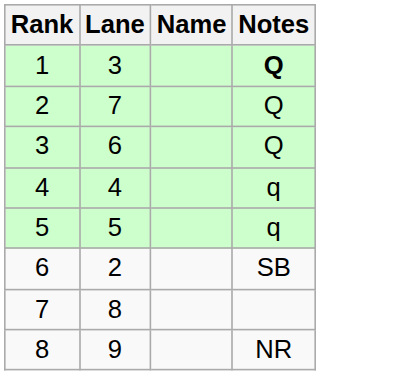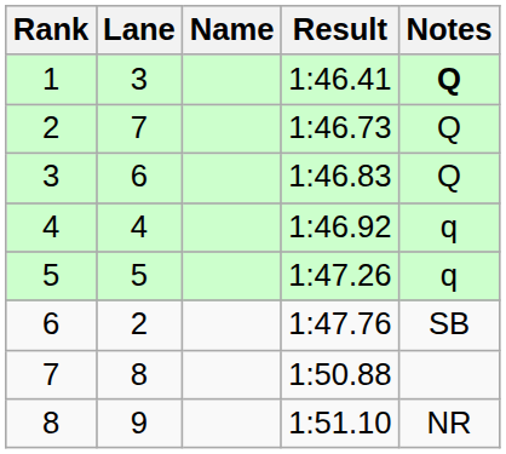 <table class="wikitable" style="text-align:center">
 <tr>
 <th>Rank</th>
 <th>Lane</th>
 <th>Name</th>
+<th>Result</th>
 <th>Notes</th>
 </tr>
 <tr bgcolor=ccffcc>
 <td>1</td>
 <td>3</td>
 <td align="left"></td>
+<td>1:46.41</td>
 <td><strong>Q</strong></td>
 </tr>
 <tr bgcolor=ccffcc>
 <td>2</td>
 <td>7</td>
 <td align="left"></td>
+<td>1:46.73</td>
 <td>Q</td>
 </tr>
 <tr bgcolor=ccffcc>
 <td>3</td>
 <td>6</td>
 <td align="left"></td>
+<td>1:46.83</td>
 <td>Q</td>
 </tr>
 <tr bgcolor=ccffcc>
 <td>4</td>
 <td>4</td>
 <td align="left"></td>
+<td>1:46.92</td>
 <td>q</td>
 </tr>
 <tr bgcolor=ccffcc>
 <td>5</td>
 <td>5</td>
 <td align="left"></td>
+<td>1:47.26</td>
 <td>q</td>
 </tr>
 <tr>
 <td>6</td>
 <td>2</td>
 <td align="left"></td>
+<td>1:47.76</td>
 <td>SB</td>
 </tr>
 <tr>
 <td>7</td>
 <td>8</td>
 <td align="left"></td>
+<td>1:50.88</td>
 <td></td>
 </tr>
 <tr>
 <td>8</td>
 <td>9</td>
 <td align="left"></td>
+<td>1:51.10</td>
 <td>NR</td>
 </tr>
 </table>
